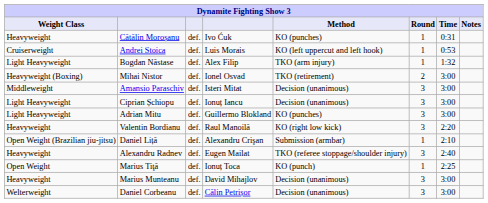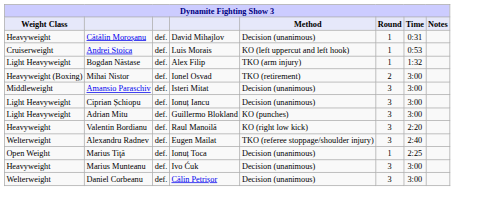 <table class="wikitable" style="font-size: 70%;">
 <tr>
 <th colspan="8" style="background-color: #ccf; color: #000080; text-align: center;"><strong>Dynamite Fighting Show 3</strong></th>
 </tr>
 <tr>
 <th colspan="1" style="background-color: #E6E8FA; color: #000000; text-align: center;">Weight Class</th>
 <th colspan="1" style="background-color: #E6E8FA; color: #000000; text-align: center;"></th>
 <th colspan="1" style="background-color: #E6E8FA; color: #000000; text-align: center;"></th>
 <th colspan="1" style="background-color: #E6E8FA; color: #000000; text-align: center;"></th>
 <th colspan="1" style="background-color: #E6E8FA; color: #000000; text-align: center;">Method</th>
 <th colspan="1" style="background-color: #E6E8FA; color: #000000; text-align: center;">Round</th>
 <th colspan="1" style="background-color: #E6E8FA; color: #000000; text-align: center;">Time</th>
 <th colspan="1" style="background-color: #E6E8FA; color: #000000; text-align: center;">Notes</th>
 </tr>
 <tr>
 <td>Heavyweight</td>
 <td> <a href='#'>Cătălin Moroșanu</a></td>
 <td align=center>def.</td>
-<td> Ivo Ćuk</td>
-<td>KO (punches)</td>
+<td> David Mihajlov</td>
+<td>Decision (unanimous)</td>
 <td align=center>1</td>
 <td align=center>0:31</td>
 <td></td>
 </tr>
 <tr>
 <td>Cruiserweight</td>
 <td> <a href='#'>Andrei Stoica</a></td>
 <td align=center>def.</td>
 <td> Luis Morais</td>
 <td>KO (left uppercut and left hook)</td>
 <td align=center>1</td>
 <td align=center>0:53</td>
 <td></td>
 </tr>
 <tr>
 <td>Light Heavyweight</td>
 <td> Bogdan Năstase</td>
 <td align=center>def.</td>
 <td> Alex Filip</td>
 <td>TKO (arm injury)</td>
 <td align=center>1</td>
 <td align=center>1:32</td>
 <td></td>
 </tr>
 <tr>
 <td>Heavyweight (Boxing)</td>
 <td> Mihai Nistor</td>
 <td align=center>def.</td>
 <td> Ionel Osvad</td>
 <td>TKO (retirement)</td>
 <td align=center>2</td>
 <td align=center>3:00</td>
 <td></td>
 </tr>
 <tr>
 <td>Middleweight</td>
 <td> <a href='#'>Amansio Paraschiv</a></td>
 <td align=center>def.</td>
 <td>  Isteri Mitat</td>
 <td>Decision (unanimous)</td>
 <td align=center>3</td>
 <td align=center>3:00</td>
 <td></td>
 </tr>
 <tr>
 <td>Light Heavyweight</td>
 <td> Ciprian Șchiopu</td>
 <td align=center>def.</td>
 <td> Ionuț Iancu</td>
 <td>Decision (unanimous)</td>
 <td align=center>3</td>
 <td align=center>3:00</td>
 <td></td>
 </tr>
 <tr>
 <td>Light Heavyweight</td>
 <td> Adrian Mitu</td>
 <td align=center>def.</td>
 <td> Guillermo Blokland</td>
 <td>KO (punches)</td>
 <td align=center>3</td>
 <td align=center>3:00</td>
 <td></td>
 </tr>
 <tr>
 <td>Heavyweight</td>
 <td> Valentin Bordianu</td>
 <td align=center>def.</td>
 <td> Raul Manoilă</td>
 <td>KO (right low kick)</td>
 <td align=center>3</td>
 <td align=center>2:20</td>
 <td></td>
 </tr>
 <tr>
-<td>Open Weight (Brazilian jiu-jitsu)</td>
-<td> Daniel Liță</td>
-<td align=center>def.</td>
-<td> Alexandru Crişan</td>
-<td>Submission (armbar)</td>
-<td align=center>1</td>
-<td align=center>2:10</td>
-<td></td>
-</tr>
-<tr>
-<td>Heavyweight</td>
+<td>Welterweight</td>
 <td> Alexandru Radnev</td>
 <td align=center>def.</td>
 <td> Eugen Mailat</td>
 <td>TKO (referee stoppage/shoulder injury)</td>
 <td align=center>3</td>
 <td align=center>2:40</td>
 <td></td>
 </tr>
 <tr>
 <td>Open Weight</td>
 <td> Marius Tiţă</td>
 <td align=center>def.</td>
 <td> Ionuț Toca</td>
-<td>KO (punch)</td>
+<td>Decision (unanimous)</td>
 <td align=center>1</td>
 <td align=center>2:25</td>
 <td></td>
 </tr>
 <tr>
 <td>Heavyweight</td>
 <td> Marius Munteanu</td>
 <td align=center>def.</td>
-<td> David Mihajlov</td>
+<td> Ivo Ćuk</td>
 <td>Decision (unanimous)</td>
 <td align=center>3</td>
 <td align=center>3:00</td>
 <td></td>
 </tr>
 <tr>
 <td>Welterweight</td>
 <td> Daniel Corbeanu</td>
 <td align=center>def.</td>
 <td> <a href='#'>Călin Petrișor</a></td>
 <td>Decision (unanimous)</td>
 <td align=center>3</td>
 <td align=center>3:00</td>
 <td></td>
 </tr>
 </table>
